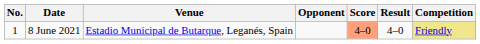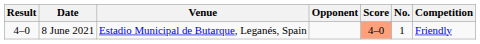 <table class="wikitable">
 <tr>
-<th scope="col">No.</th>
+<th scope="col">Result</th>
 <th scope="col">Date</th>
 <th scope="col">Venue</th>
 <th scope="col">Opponent</th>
 <th scope="col">Score</th>
-<th scope="col">Result</th>
+<th scope="col">No.</th>
 <th scope="col">Competition</th>
 </tr>
 <tr>
-<td align="center">1</td>
+<td align="center">4–0</td>
 <td>8 June 2021</td>
 <td><a href='#'>Estadio Municipal de Butarque</a>, Leganés, Spain</td>
 <td></td>
 <td align="center" style="background: lightsalmon;">4–0</td>
-<td align="center">4–0</td>
-<td style="background: khaki;"><a href='#'>Friendly</a></td>
+<td align="center">1</td>
+<td><a href='#'>Friendly</a></td>
 </tr>
 </table>
